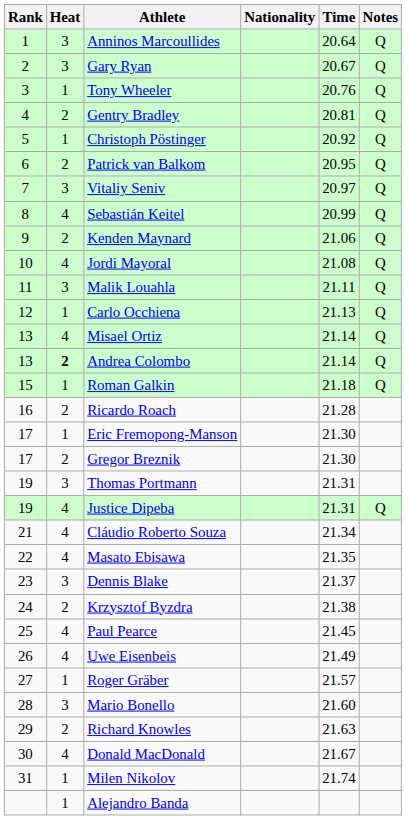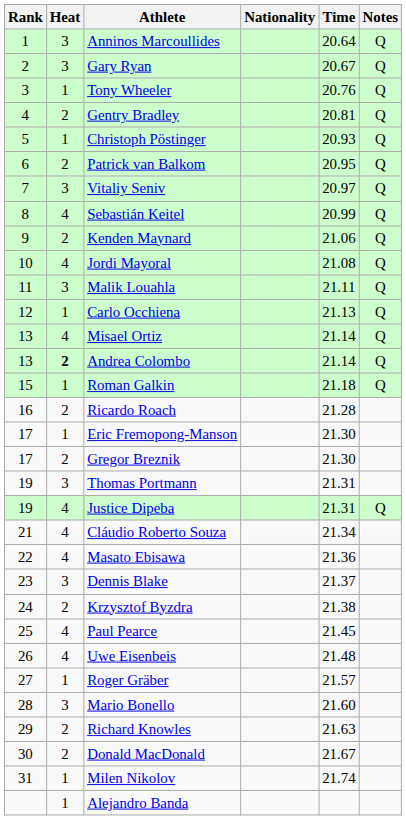 <table class="wikitable sortable" style="text-align:center;font-size:95%">
 <tr>
 <th>Rank</th>
 <th>Heat</th>
 <th>Athlete</th>
 <th>Nationality</th>
 <th>Time</th>
 <th>Notes</th>
 </tr>
 <tr bgcolor=ccffcc>
 <td>1</td>
 <td>3</td>
 <td align="left"><a href='#'>Anninos Marcoullides</a></td>
 <td align=left></td>
 <td>20.64</td>
 <td>Q</td>
 </tr>
 <tr bgcolor=ccffcc>
 <td>2</td>
 <td>3</td>
 <td align="left"><a href='#'>Gary Ryan</a></td>
 <td align=left></td>
 <td>20.67</td>
 <td>Q</td>
 </tr>
 <tr bgcolor=ccffcc>
 <td>3</td>
 <td>1</td>
 <td align="left"><a href='#'>Tony Wheeler</a></td>
 <td align=left></td>
 <td>20.76</td>
 <td>Q</td>
 </tr>
 <tr bgcolor=ccffcc>
 <td>4</td>
 <td>2</td>
 <td align="left"><a href='#'>Gentry Bradley</a></td>
 <td align=left></td>
 <td>20.81</td>
 <td>Q</td>
 </tr>
 <tr bgcolor=ccffcc>
 <td>5</td>
 <td>1</td>
 <td align="left"><a href='#'>Christoph Pöstinger</a></td>
 <td align=left></td>
-<td>20.92</td>
+<td>20.93</td>
 <td>Q</td>
 </tr>
 <tr bgcolor=ccffcc>
 <td>6</td>
 <td>2</td>
 <td align="left"><a href='#'>Patrick van Balkom</a></td>
 <td align=left></td>
 <td>20.95</td>
 <td>Q</td>
 </tr>
 <tr bgcolor=ccffcc>
 <td>7</td>
 <td>3</td>
 <td align="left"><a href='#'>Vitaliy Seniv</a></td>
 <td align=left></td>
 <td>20.97</td>
 <td>Q</td>
 </tr>
 <tr bgcolor=ccffcc>
 <td>8</td>
 <td>4</td>
 <td align="left"><a href='#'>Sebastián Keitel</a></td>
 <td align=left></td>
 <td>20.99</td>
 <td>Q</td>
 </tr>
 <tr bgcolor=ccffcc>
 <td>9</td>
 <td>2</td>
 <td align="left"><a href='#'>Kenden Maynard</a></td>
 <td align=left></td>
 <td>21.06</td>
 <td>Q</td>
 </tr>
 <tr bgcolor=ccffcc>
 <td>10</td>
 <td>4</td>
 <td align="left"><a href='#'>Jordi Mayoral</a></td>
 <td align=left></td>
 <td>21.08</td>
 <td>Q</td>
 </tr>
 <tr bgcolor=ccffcc>
 <td>11</td>
 <td>3</td>
 <td align="left"><a href='#'>Malik Louahla</a></td>
 <td align=left></td>
 <td>21.11</td>
 <td>Q</td>
 </tr>
 <tr bgcolor=ccffcc>
 <td>12</td>
 <td>1</td>
 <td align="left"><a href='#'>Carlo Occhiena</a></td>
 <td align=left></td>
 <td>21.13</td>
 <td>Q</td>
 </tr>
 <tr bgcolor=ccffcc>
 <td>13</td>
 <td>4</td>
 <td align="left"><a href='#'>Misael Ortiz</a></td>
 <td align=left></td>
 <td>21.14</td>
 <td>Q</td>
 </tr>
 <tr bgcolor=ccffcc>
 <td>13</td>
 <td><strong>2</strong></td>
 <td align="left"><a href='#'>Andrea Colombo</a></td>
 <td align=left></td>
 <td>21.14</td>
 <td>Q</td>
 </tr>
 <tr bgcolor=ccffcc>
 <td>15</td>
 <td>1</td>
 <td align="left"><a href='#'>Roman Galkin</a></td>
 <td align=left></td>
 <td>21.18</td>
 <td>Q</td>
 </tr>
 <tr>
 <td>16</td>
 <td>2</td>
 <td align=left><a href='#'>Ricardo Roach</a></td>
 <td align=left></td>
 <td>21.28</td>
 <td></td>
 </tr>
 <tr>
 <td>17</td>
 <td>1</td>
 <td align=left><a href='#'>Eric Fremopong-Manson</a></td>
 <td align=left></td>
 <td>21.30</td>
 <td></td>
 </tr>
 <tr>
 <td>17</td>
 <td>2</td>
 <td align=left><a href='#'>Gregor Breznik</a></td>
 <td align=left></td>
 <td>21.30</td>
 <td></td>
 </tr>
 <tr>
 <td>19</td>
 <td>3</td>
 <td align="left"><a href='#'>Thomas Portmann</a></td>
 <td align=left></td>
 <td>21.31</td>
 <td></td>
 </tr>
 <tr bgcolor=ccffcc>
 <td>19</td>
 <td>4</td>
 <td align="left"><a href='#'>Justice Dipeba</a></td>
 <td align=left></td>
 <td>21.31</td>
 <td>Q</td>
 </tr>
 <tr>
 <td>21</td>
 <td>4</td>
 <td align="left"><a href='#'>Cláudio Roberto Souza</a></td>
 <td align=left></td>
 <td>21.34</td>
 <td></td>
 </tr>
 <tr>
 <td>22</td>
 <td>4</td>
 <td align="left"><a href='#'>Masato Ebisawa</a></td>
 <td align=left></td>
-<td>21.35</td>
+<td>21.36</td>
 <td></td>
 </tr>
 <tr>
 <td>23</td>
 <td>3</td>
 <td align="left"><a href='#'>Dennis Blake</a></td>
 <td align=left></td>
 <td>21.37</td>
 <td></td>
 </tr>
 <tr>
 <td>24</td>
 <td>2</td>
 <td align="left"><a href='#'>Krzysztof Byzdra</a></td>
 <td align=left></td>
 <td>21.38</td>
 <td></td>
 </tr>
 <tr>
 <td>25</td>
 <td>4</td>
 <td align="left"><a href='#'>Paul Pearce</a></td>
 <td align=left></td>
 <td>21.45</td>
 <td></td>
 </tr>
 <tr>
 <td>26</td>
 <td>4</td>
 <td align="left"><a href='#'>Uwe Eisenbeis</a></td>
 <td align=left></td>
-<td>21.49</td>
+<td>21.48</td>
 <td></td>
 </tr>
 <tr>
 <td>27</td>
 <td>1</td>
 <td align="left"><a href='#'>Roger Gräber</a></td>
 <td align=left></td>
 <td>21.57</td>
 <td></td>
 </tr>
 <tr>
 <td>28</td>
 <td>3</td>
 <td align="left"><a href='#'>Mario Bonello</a></td>
 <td align=left></td>
 <td>21.60</td>
 <td></td>
 </tr>
 <tr>
 <td>29</td>
 <td>2</td>
 <td align="left"><a href='#'>Richard Knowles</a></td>
 <td align=left></td>
 <td>21.63</td>
 <td></td>
 </tr>
 <tr>
 <td>30</td>
-<td>4</td>
+<td>2</td>
 <td align="left"><a href='#'>Donald MacDonald</a></td>
 <td align=left></td>
 <td>21.67</td>
 <td></td>
 </tr>
 <tr>
 <td>31</td>
 <td>1</td>
 <td align="left"><a href='#'>Milen Nikolov</a></td>
 <td align=left></td>
 <td>21.74</td>
 <td></td>
 </tr>
 <tr>
 <td></td>
 <td>1</td>
 <td align="left"><a href='#'>Alejandro Banda</a></td>
 <td align=left></td>
 <td></td>
 <td></td>
 </tr>
 </table>
